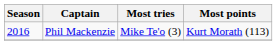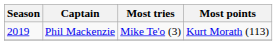 <table class="wikitable">
 <tr>
 <th>Season</th>
 <th>Captain</th>
 <th>Most tries</th>
 <th>Most points</th>
 </tr>
 <tr>
-<td><a href='#'>2016</a></td>
+<td><a href='#'>2019</a></td>
 <td><a href='#'>Phil Mackenzie</a></td>
 <td><a href='#'>Mike Te'o</a> (3)</td>
 <td><a href='#'>Kurt Morath</a> (113)</td>
 </tr>
 <tr>
 </tr>
 </table>
